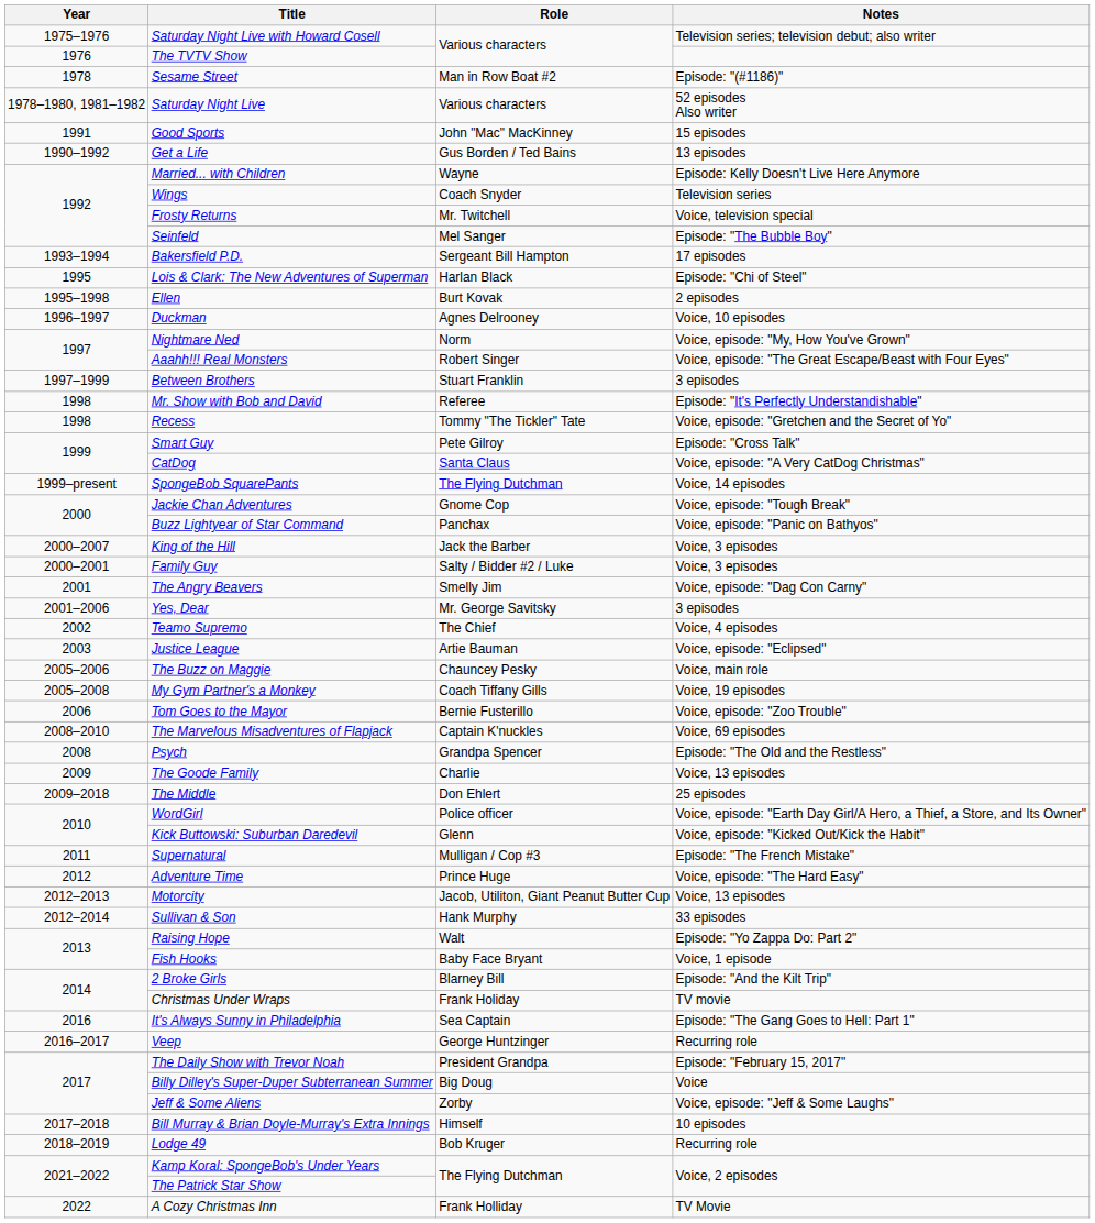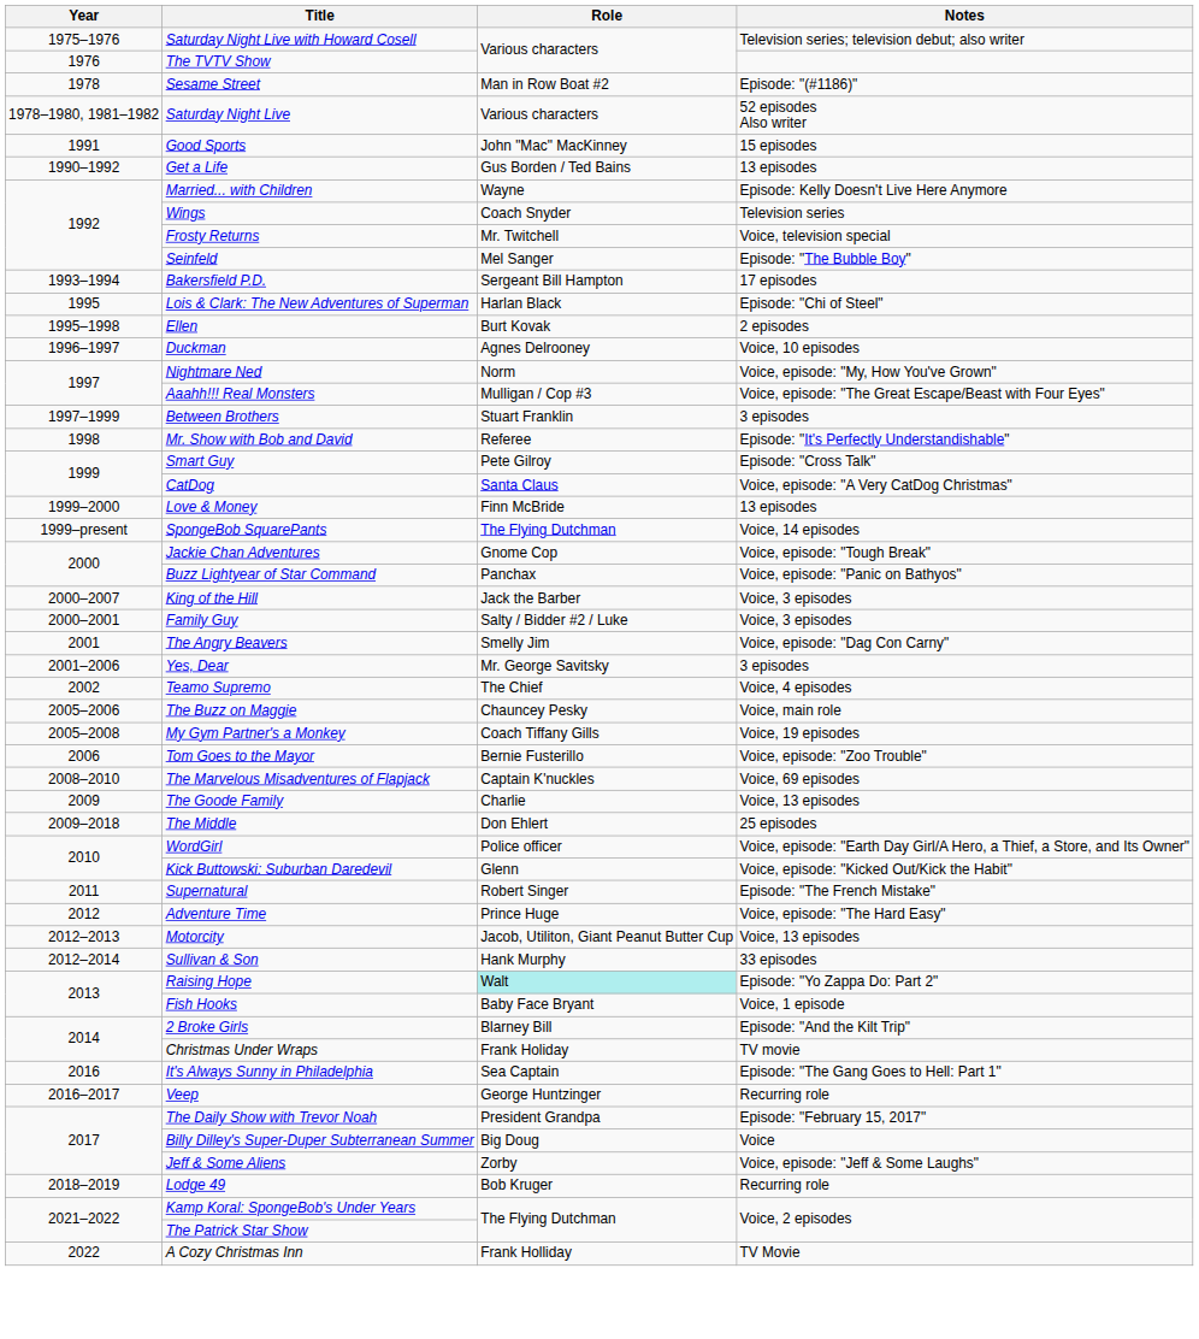 <table class="wikitable sortable">
 <tr>
 <th>Year</th>
 <th>Title</th>
 <th>Role</th>
 <th>Notes</th>
 </tr>
 <tr>
 <td align=center>1975–1976</td>
 <td><em><a href='#'>Saturday Night Live with Howard Cosell</a></em></td>
 <td rowspan="2">Various characters</td>
 <td>Television series; television debut; also writer</td>
 </tr>
 <tr>
 <td align=center>1976</td>
 <td><em><a href='#'>The TVTV Show</a></em></td>
 <td></td>
 </tr>
 <tr>
 <td align=center>1978</td>
 <td><em><a href='#'>Sesame Street</a></em></td>
 <td>Man in Row Boat #2</td>
 <td>Episode: "(#1186)"</td>
 </tr>
 <tr>
 <td align=center>1978–1980, 1981–1982</td>
 <td><em><a href='#'>Saturday Night Live</a></em></td>
 <td>Various characters</td>
 <td>52 episodes<br>Also writer</td>
 </tr>
 <tr>
 <td align=center>1991</td>
 <td><em><a href='#'>Good Sports</a></em></td>
 <td>John "Mac" MacKinney</td>
 <td>15 episodes</td>
 </tr>
 <tr>
 <td align=center>1990–1992</td>
 <td><em><a href='#'>Get a Life</a></em></td>
 <td>Gus Borden / Ted Bains</td>
 <td>13 episodes</td>
 </tr>
 <tr>
 <td align=center rowspan="4">1992</td>
 <td><em><a href='#'>Married... with Children</a></em></td>
 <td>Wayne</td>
 <td>Episode: Kelly Doesn't Live Here Anymore</td>
 </tr>
 <tr>
 <td><em><a href='#'>Wings</a></em></td>
 <td>Coach Snyder</td>
 <td>Television series</td>
 </tr>
 <tr>
 <td><em><a href='#'>Frosty Returns</a></em></td>
 <td>Mr. Twitchell</td>
 <td>Voice, television special</td>
 </tr>
 <tr>
 <td><em><a href='#'>Seinfeld</a></em></td>
 <td>Mel Sanger</td>
 <td>Episode: "<a href='#'>The Bubble Boy</a>"</td>
 </tr>
 <tr>
 <td align=center>1993–1994</td>
 <td><em><a href='#'>Bakersfield P.D.</a></em></td>
 <td>Sergeant Bill Hampton</td>
 <td>17 episodes</td>
 </tr>
 <tr>
 <td align=center>1995</td>
 <td><em><a href='#'>Lois & Clark: The New Adventures of Superman</a></em></td>
 <td>Harlan Black</td>
 <td>Episode: "Chi of Steel"</td>
 </tr>
 <tr>
 <td align=center>1995–1998</td>
 <td><em><a href='#'>Ellen</a></em></td>
 <td>Burt Kovak</td>
 <td>2 episodes</td>
 </tr>
 <tr>
 <td align=center>1996–1997</td>
 <td><em><a href='#'>Duckman</a></em></td>
 <td>Agnes Delrooney</td>
 <td>Voice, 10 episodes</td>
 </tr>
 <tr>
 <td align=center rowspan="2">1997</td>
 <td><em><a href='#'>Nightmare Ned</a></em></td>
 <td>Norm</td>
 <td>Voice, episode: "My, How You've Grown"</td>
 </tr>
 <tr>
 <td><em><a href='#'>Aaahh!!! Real Monsters</a></em></td>
-<td>Robert Singer</td>
+<td>Mulligan / Cop #3</td>
 <td>Voice, episode: "The Great Escape/Beast with Four Eyes"</td>
 </tr>
 <tr>
 <td align=center>1997–1999</td>
 <td><em><a href='#'>Between Brothers</a></em></td>
 <td>Stuart Franklin</td>
 <td>3 episodes</td>
 </tr>
 <tr>
 <td align=center>1998</td>
 <td><em><a href='#'>Mr. Show with Bob and David</a></em></td>
 <td>Referee</td>
 <td>Episode: "<a href='#'>It's Perfectly Understandishable</a>"</td>
 </tr>
 <tr>
-<td align=center>1998</td>
-<td><em><a href='#'>Recess</a></em></td>
-<td>Tommy "The Tickler" Tate</td>
-<td>Voice, episode: "Gretchen and the Secret of Yo"</td>
-</tr>
-<tr>
 <td rowspan="2" align="center">1999</td>
 <td><em><a href='#'>Smart Guy</a></em></td>
 <td>Pete Gilroy</td>
 <td>Episode: "Cross Talk"</td>
 </tr>
 <tr>
 <td><em><a href='#'>CatDog</a></em></td>
 <td><a href='#'>Santa Claus</a></td>
 <td>Voice, episode: "A Very CatDog Christmas"</td>
+</tr>
+<tr>
+<td align=center>1999–2000</td>
+<td><em><a href='#'>Love & Money</a></em></td>
+<td>Finn McBride</td>
+<td>13 episodes</td>
 </tr>
 <tr>
 <td align=center>1999–present</td>
 <td><em><a href='#'>SpongeBob SquarePants</a></em></td>
 <td><a href='#'>The Flying Dutchman</a></td>
 <td>Voice, 14 episodes</td>
 </tr>
 <tr>
 <td align="center" rowspan="2">2000</td>
 <td><em><a href='#'>Jackie Chan Adventures</a></em></td>
 <td>Gnome Cop</td>
 <td>Voice, episode: "Tough Break"</td>
 </tr>
 <tr>
 <td><em><a href='#'>Buzz Lightyear of Star Command</a></em></td>
 <td>Panchax</td>
 <td>Voice, episode: "Panic on Bathyos"</td>
 </tr>
 <tr>
 <td align=center>2000–2007</td>
 <td><em><a href='#'>King of the Hill</a></em></td>
 <td>Jack the Barber</td>
 <td>Voice, 3 episodes</td>
 </tr>
 <tr>
 <td align=center>2000–2001</td>
 <td><em><a href='#'>Family Guy</a></em></td>
 <td>Salty / Bidder #2 / Luke</td>
 <td>Voice, 3 episodes</td>
 </tr>
 <tr>
 <td align=center>2001</td>
 <td><em><a href='#'>The Angry Beavers</a></em></td>
 <td>Smelly Jim</td>
 <td>Voice, episode: "Dag Con Carny"</td>
 </tr>
 <tr>
 <td align=center>2001–2006</td>
 <td><em><a href='#'>Yes, Dear</a></em></td>
 <td>Mr. George Savitsky</td>
 <td>3 episodes</td>
 </tr>
 <tr>
 <td align=center>2002</td>
 <td><em><a href='#'>Teamo Supremo</a></em></td>
 <td>The Chief</td>
 <td>Voice, 4 episodes</td>
 </tr>
 <tr>
-<td align=center>2003</td>
-<td><em><a href='#'>Justice League</a></em></td>
-<td>Artie Bauman</td>
-<td>Voice, episode: "Eclipsed"</td>
-</tr>
-<tr>
 <td align=center>2005–2006</td>
 <td><em><a href='#'>The Buzz on Maggie</a></em></td>
 <td>Chauncey Pesky</td>
 <td>Voice, main role</td>
 </tr>
 <tr>
 <td align=center>2005–2008</td>
 <td><em><a href='#'>My Gym Partner's a Monkey</a></em></td>
 <td>Coach Tiffany Gills</td>
 <td>Voice, 19 episodes</td>
 </tr>
 <tr>
 <td align=center>2006</td>
 <td><em><a href='#'>Tom Goes to the Mayor</a></em></td>
 <td>Bernie Fusterillo</td>
 <td>Voice, episode: "Zoo Trouble"</td>
 </tr>
 <tr>
 <td align=center>2008–2010</td>
 <td><em><a href='#'>The Marvelous Misadventures of Flapjack</a></em></td>
 <td>Captain K'nuckles</td>
 <td>Voice, 69 episodes</td>
-</tr>
-<tr>
-<td align=center>2008</td>
-<td><em><a href='#'>Psych</a></em></td>
-<td>Grandpa Spencer</td>
-<td>Episode: "The Old and the Restless"</td>
 </tr>
 <tr>
 <td align=center>2009</td>
 <td><em><a href='#'>The Goode Family</a></em></td>
 <td>Charlie</td>
 <td>Voice, 13 episodes</td>
 </tr>
 <tr>
 <td align=center>2009–2018</td>
 <td><em><a href='#'>The Middle</a></em></td>
 <td>Don Ehlert</td>
 <td>25 episodes</td>
 </tr>
 <tr>
 <td align=center rowspan="2">2010</td>
 <td><em><a href='#'>WordGirl</a></em></td>
 <td>Police officer</td>
 <td>Voice, episode: "Earth Day Girl/A Hero, a Thief, a Store, and Its Owner"</td>
 </tr>
 <tr>
 <td><em><a href='#'>Kick Buttowski: Suburban Daredevil</a></em></td>
 <td>Glenn</td>
 <td>Voice, episode: "Kicked Out/Kick the Habit"</td>
 </tr>
 <tr>
 <td align=center>2011</td>
 <td><em><a href='#'>Supernatural</a></em></td>
-<td>Mulligan / Cop #3</td>
+<td>Robert Singer</td>
 <td>Episode: "The French Mistake"</td>
 </tr>
 <tr>
 <td align=center>2012</td>
 <td><em><a href='#'>Adventure Time</a></em></td>
 <td>Prince Huge</td>
 <td>Voice, episode: "The Hard Easy"</td>
 </tr>
 <tr>
 <td align=center>2012–2013</td>
 <td><em><a href='#'>Motorcity</a></em></td>
 <td>Jacob, Utiliton, Giant Peanut Butter Cup</td>
 <td>Voice, 13 episodes</td>
 </tr>
 <tr>
 <td align=center>2012–2014</td>
 <td><em><a href='#'>Sullivan & Son</a></em></td>
 <td>Hank Murphy</td>
 <td>33 episodes</td>
 </tr>
 <tr>
 <td align=center rowspan="2">2013</td>
 <td><em><a href='#'>Raising Hope</a></em></td>
-<td>Walt</td>
+<td style="background: paleturquoise;">Walt</td>
 <td>Episode: "Yo Zappa Do: Part 2"</td>
 </tr>
 <tr>
 <td><em><a href='#'>Fish Hooks</a></em></td>
 <td>Baby Face Bryant</td>
 <td>Voice, 1 episode</td>
 </tr>
 <tr>
 <td align=center rowspan="2">2014</td>
 <td><em><a href='#'>2 Broke Girls</a></em></td>
 <td>Blarney Bill</td>
 <td>Episode: "And the Kilt Trip"</td>
 </tr>
 <tr>
 <td><em>Christmas Under Wraps</em></td>
 <td>Frank Holiday</td>
 <td>TV movie</td>
 </tr>
 <tr>
 <td align=center>2016</td>
 <td><em><a href='#'>It's Always Sunny in Philadelphia</a></em></td>
 <td>Sea Captain</td>
 <td>Episode: "The Gang Goes to Hell: Part 1"</td>
 </tr>
 <tr>
 <td align=center>2016–2017</td>
 <td><em><a href='#'>Veep</a></em></td>
 <td>George Huntzinger</td>
 <td>Recurring role</td>
 </tr>
 <tr>
 <td rowspan="3" align="center">2017</td>
 <td><em><a href='#'>The Daily Show with Trevor Noah</a></em></td>
 <td>President Grandpa</td>
 <td>Episode: "February 15, 2017"</td>
 </tr>
 <tr>
 <td><em><a href='#'>Billy Dilley's Super-Duper Subterranean Summer</a></em></td>
 <td>Big Doug</td>
 <td>Voice</td>
 </tr>
 <tr>
 <td><em><a href='#'>Jeff & Some Aliens</a></em></td>
 <td>Zorby</td>
 <td>Voice, episode: "Jeff & Some Laughs"</td>
 </tr>
 <tr>
-<td align=center>2017–2018</td>
-<td><em><a href='#'>Bill Murray & Brian Doyle-Murray's Extra Innings</a></em></td>
-<td>Himself</td>
-<td>10 episodes</td>
-</tr>
-<tr>
 <td align=center>2018–2019</td>
 <td><em><a href='#'>Lodge 49</a></em></td>
 <td>Bob Kruger</td>
 <td>Recurring role</td>
 </tr>
 <tr>
 <td align=center rowspan="2">2021–2022</td>
 <td><em><a href='#'>Kamp Koral: SpongeBob's Under Years</a></em></td>
 <td rowspan="2">The Flying Dutchman</td>
 <td rowspan="2">Voice, 2 episodes</td>
 </tr>
 <tr>
 <td><em><a href='#'>The Patrick Star Show</a></em></td>
 </tr>
 <tr>
 <td align=center>2022</td>
 <td><em>A Cozy Christmas Inn</em></td>
 <td>Frank Holliday</td>
 <td>TV Movie</td>
 </tr>
 </table>
